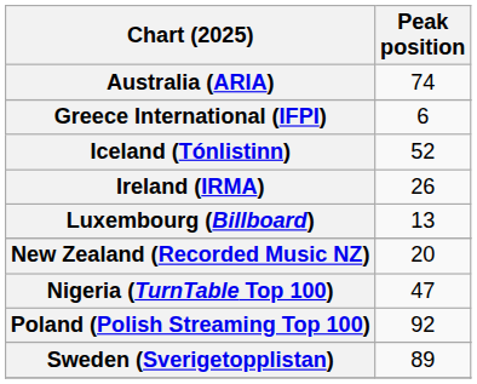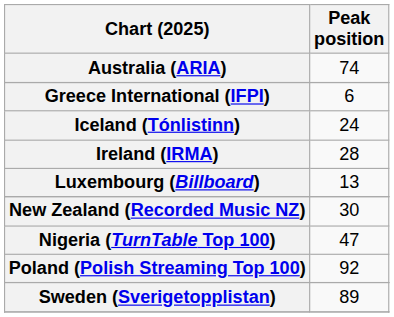 <table class="wikitable sortable plainrowheaders" style="text-align:center">
 <tr>
 <th scope="col">Chart (2025)</th>
 <th scope="col">Peak<br>position</th>
 </tr>
 <tr>
 <th scope="row">Australia (<a href='#'>ARIA</a>)</th>
 <td>74</td>
 </tr>
 <tr>
 </tr>
 <tr>
 </tr>
 <tr>
 </tr>
 <tr>
 </tr>
 <tr>
 </tr>
 <tr>
 <th scope="row">Greece International (<a href='#'>IFPI</a>)</th>
 <td>6</td>
 </tr>
 <tr>
 <th scope="row">Iceland (<a href='#'>Tónlistinn</a>)</th>
-<td>52</td>
+<td>24</td>
 </tr>
 <tr>
 <th scope="row">Ireland (<a href='#'>IRMA</a>)</th>
-<td>26</td>
+<td>28</td>
 </tr>
 <tr>
 <th scope="row">Luxembourg (<em><a href='#'>Billboard</a></em>)</th>
 <td>13</td>
 </tr>
 <tr>
 </tr>
 <tr>
 <th scope="row">New Zealand (<a href='#'>Recorded Music NZ</a>)</th>
-<td>20</td>
+<td>30</td>
 </tr>
 <tr>
 <th scope="row">Nigeria (<a href='#'><em>TurnTable</em> Top 100</a>)</th>
 <td>47</td>
 </tr>
 <tr>
 <th scope="row">Poland (<a href='#'>Polish Streaming Top 100</a>)</th>
 <td>92</td>
 </tr>
 <tr>
 </tr>
 <tr>
 <th scope="row">Sweden (<a href='#'>Sverigetopplistan</a>)</th>
 <td>89</td>
 </tr>
 <tr>
 </tr>
 <tr>
 </tr>
 <tr>
 </tr>
 <tr>
 </tr>
 <tr>
 </tr>
 </table>
